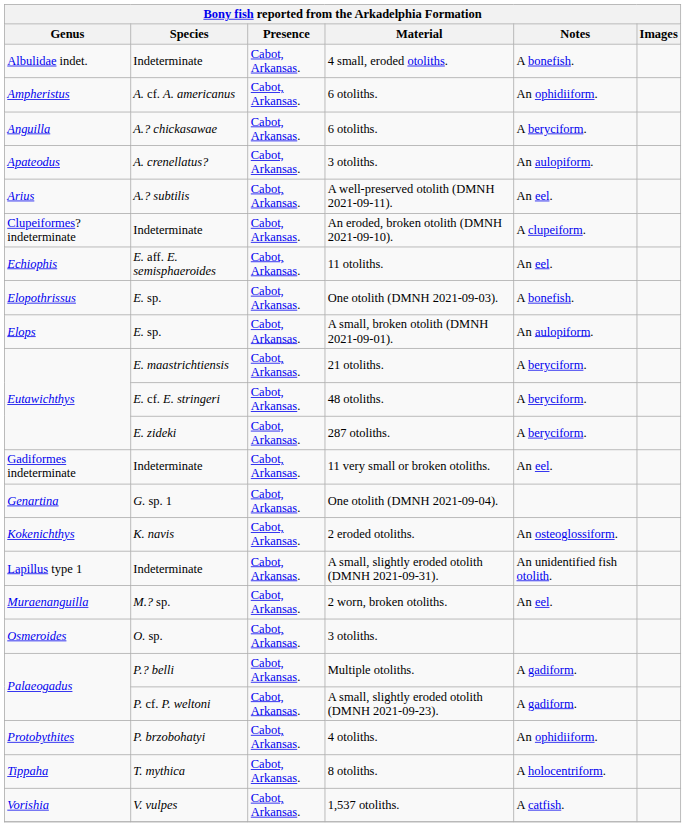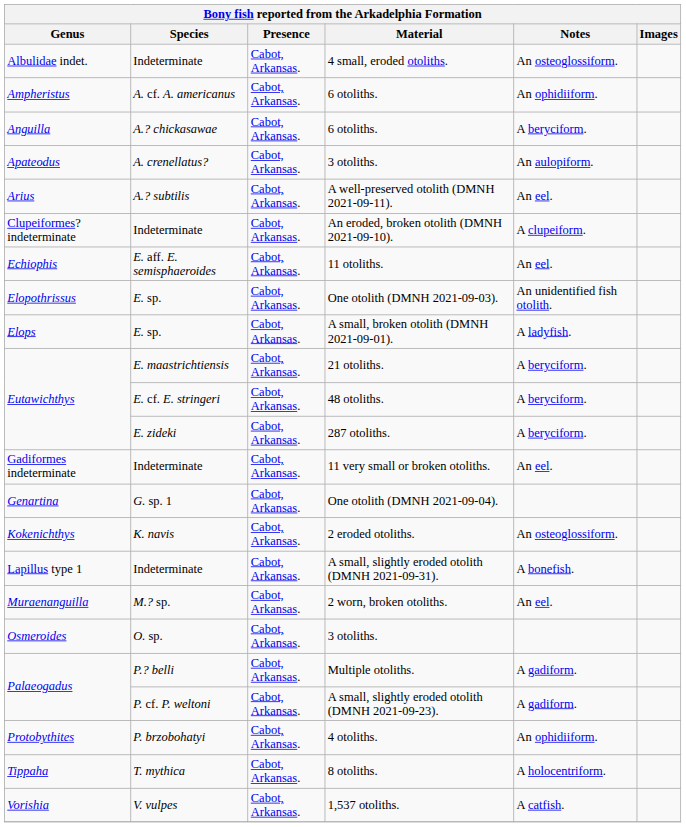 <table class="wikitable" align="center">
 <tr>
 <th colspan="6" align="center"><strong><a href='#'>Bony fish</a> reported from the Arkadelphia Formation</strong></th>
 </tr>
 <tr>
 <th>Genus</th>
 <th>Species</th>
 <th>Presence</th>
 <th><strong>Material</strong></th>
 <th>Notes</th>
 <th>Images</th>
 </tr>
 <tr>
 <td><a href='#'>Albulidae</a> indet.</td>
 <td>Indeterminate</td>
 <td><a href='#'>Cabot, Arkansas</a>.</td>
 <td>4 small, eroded <a href='#'>otoliths</a>.</td>
-<td>A <a href='#'>bonefish</a>.</td>
+<td>An <a href='#'>osteoglossiform</a>.</td>
 <td></td>
 </tr>
 <tr>
 <td><em><a href='#'>Ampheristus</a></em></td>
 <td><em>A.</em> cf. <em>A. americanus</em></td>
 <td><a href='#'>Cabot, Arkansas</a>.</td>
 <td>6 otoliths.</td>
 <td>An <a href='#'>ophidiiform</a>.</td>
 <td></td>
 </tr>
 <tr>
 <td><em><a href='#'>Anguilla</a></em></td>
 <td><em>A.? chickasawae</em></td>
 <td><a href='#'>Cabot, Arkansas</a>.</td>
 <td>6 otoliths.</td>
 <td>A <a href='#'>beryciform</a>.</td>
 <td></td>
 </tr>
 <tr>
 <td><em><a href='#'>Apateodus</a></em></td>
 <td><em>A. crenellatus?</em></td>
 <td><a href='#'>Cabot, Arkansas</a>.</td>
 <td>3 otoliths.</td>
 <td>An <a href='#'>aulopiform</a>.</td>
 <td></td>
 </tr>
 <tr>
 <td><em><a href='#'>Arius</a></em></td>
 <td><em>A.? subtilis</em></td>
 <td><a href='#'>Cabot, Arkansas</a>.</td>
 <td>A well-preserved otolith (DMNH 2021-09-11).</td>
 <td>An <a href='#'>eel</a>.</td>
 <td></td>
 </tr>
 <tr>
 <td><a href='#'>Clupeiformes</a>? indeterminate</td>
 <td>Indeterminate</td>
 <td><a href='#'>Cabot, Arkansas</a>.</td>
 <td>An eroded, broken otolith (DMNH 2021-09-10).</td>
 <td>A <a href='#'>clupeiform</a>.</td>
 <td></td>
 </tr>
 <tr>
 <td><em><a href='#'>Echiophis</a></em></td>
 <td><em>E.</em> aff. <em>E. semisphaeroides</em></td>
 <td><a href='#'>Cabot, Arkansas</a>.</td>
 <td>11 otoliths.</td>
 <td>An <a href='#'>eel</a>.</td>
 <td></td>
 </tr>
 <tr>
 <td><em><a href='#'>Elopothrissus</a></em></td>
 <td><em>E.</em> sp.</td>
 <td><a href='#'>Cabot, Arkansas</a>.</td>
 <td>One otolith (DMNH 2021-09-03).</td>
-<td>A <a href='#'>bonefish</a>.</td>
+<td>An unidentified fish <a href='#'>otolith</a>.</td>
 <td></td>
 </tr>
 <tr>
 <td><em><a href='#'>Elops</a></em></td>
 <td><em>E.</em> sp.</td>
 <td><a href='#'>Cabot, Arkansas</a>.</td>
 <td>A small, broken otolith (DMNH 2021-09-01).</td>
-<td>An <a href='#'>aulopiform</a>.</td>
+<td>A <a href='#'>ladyfish</a>.</td>
 <td></td>
 </tr>
 <tr>
 <td rowspan="3"><em><a href='#'>Eutawichthys</a></em></td>
 <td><em>E. maastrichtiensis</em></td>
 <td><a href='#'>Cabot, Arkansas</a>.</td>
 <td>21 otoliths.</td>
 <td>A <a href='#'>beryciform</a>.</td>
 <td></td>
 </tr>
 <tr>
 <td><em>E.</em> cf. <em>E. stringeri</em></td>
 <td><a href='#'>Cabot, Arkansas</a>.</td>
 <td>48 otoliths.</td>
 <td>A <a href='#'>beryciform</a>.</td>
 <td></td>
 </tr>
 <tr>
 <td><em>E. zideki</em></td>
 <td><a href='#'>Cabot, Arkansas</a>.</td>
 <td>287 otoliths.</td>
 <td>A <a href='#'>beryciform</a>.</td>
 <td></td>
 </tr>
 <tr>
 <td><a href='#'>Gadiformes</a> indeterminate</td>
 <td>Indeterminate</td>
 <td><a href='#'>Cabot, Arkansas</a>.</td>
 <td>11 very small or broken otoliths.</td>
 <td>An <a href='#'>eel</a>.</td>
 <td></td>
 </tr>
 <tr>
 <td><em><a href='#'>Genartina</a></em></td>
 <td><em>G.</em> sp. 1</td>
 <td><a href='#'>Cabot, Arkansas</a>.</td>
 <td>One otolith (DMNH 2021-09-04).</td>
 <td></td>
 <td></td>
 </tr>
 <tr>
 <td><em><a href='#'>Kokenichthys</a></em></td>
 <td><em>K. navis</em></td>
 <td><a href='#'>Cabot, Arkansas</a>.</td>
 <td>2 eroded otoliths.</td>
 <td>An <a href='#'>osteoglossiform</a>.</td>
 <td></td>
 </tr>
 <tr>
 <td><a href='#'>Lapillus</a> type 1</td>
 <td>Indeterminate</td>
 <td><a href='#'>Cabot, Arkansas</a>.</td>
 <td>A small, slightly eroded otolith (DMNH 2021-09-31).</td>
-<td>An unidentified fish <a href='#'>otolith</a>.</td>
+<td>A <a href='#'>bonefish</a>.</td>
 <td></td>
 </tr>
 <tr>
 <td><em><a href='#'>Muraenanguilla</a></em></td>
 <td><em>M.?</em> sp.</td>
 <td><a href='#'>Cabot, Arkansas</a>.</td>
 <td>2 worn, broken otoliths.</td>
 <td>An <a href='#'>eel</a>.</td>
 <td></td>
 </tr>
 <tr>
 <td><em><a href='#'>Osmeroides</a></em></td>
 <td><em>O.</em> sp.</td>
 <td><a href='#'>Cabot, Arkansas</a>.</td>
 <td>3 otoliths.</td>
 <td></td>
 <td></td>
 </tr>
 <tr>
 <td rowspan="2"><em><a href='#'>Palaeogadus</a></em></td>
 <td><em>P.? belli</em></td>
 <td><a href='#'>Cabot, Arkansas</a>.</td>
 <td>Multiple otoliths.</td>
 <td>A <a href='#'>gadiform</a>.</td>
 <td></td>
 </tr>
 <tr>
 <td><em>P.</em> cf. <em>P. weltoni</em></td>
 <td><a href='#'>Cabot, Arkansas</a>.</td>
 <td>A small, slightly eroded otolith (DMNH 2021-09-23).</td>
 <td>A <a href='#'>gadiform</a>.</td>
 <td></td>
 </tr>
 <tr>
 <td><em><a href='#'>Protobythites</a></em></td>
 <td><em>P. brzobohatyi</em></td>
 <td><a href='#'>Cabot, Arkansas</a>.</td>
 <td>4 otoliths.</td>
 <td>An <a href='#'>ophidiiform</a>.</td>
 <td></td>
 </tr>
 <tr>
 <td><em><a href='#'>Tippaha</a></em></td>
 <td><em>T. mythica</em></td>
 <td><a href='#'>Cabot, Arkansas</a>.</td>
 <td>8 otoliths.</td>
 <td>A <a href='#'>holocentriform</a>.</td>
 <td></td>
 </tr>
 <tr>
 <td><em><a href='#'>Vorishia</a></em></td>
 <td><em>V. vulpes</em></td>
 <td><a href='#'>Cabot, Arkansas</a>.</td>
 <td>1,537 otoliths.</td>
 <td>A <a href='#'>catfish</a>.</td>
 <td></td>
 </tr>
 <tr>
 </tr>
 </table>
